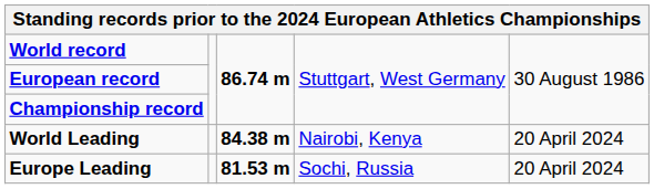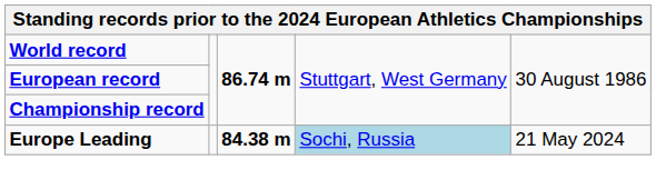 <table class="wikitable">
 <tr>
 <th colspan="5">Standing records prior to the 2024 European Athletics Championships</th>
 </tr>
 <tr>
 <td><strong><a href='#'>World record</a></strong></td>
 <td rowspan=3></td>
 <td rowspan=3><strong>86.74 m</strong></td>
 <td rowspan=3><a href='#'>Stuttgart</a>, <a href='#'>West Germany</a></td>
 <td rowspan=3>30 August 1986</td>
 </tr>
 <tr>
 <td><strong><a href='#'>European record</a></strong></td>
 </tr>
 <tr>
 <td><strong><a href='#'>Championship record</a></strong></td>
 </tr>
 <tr>
-<td><strong>World Leading</strong></td>
+<td><strong>Europe Leading</strong></td>
 <td></td>
 <td><strong>84.38 m</strong></td>
-<td><a href='#'>Nairobi</a>, <a href='#'>Kenya</a></td>
-<td>20 April 2024</td>
-</tr>
-<tr>
-<td><strong>Europe Leading</strong></td>
-<td></td>
-<td><strong>81.53 m</strong></td>
-<td><a href='#'>Sochi</a>, <a href='#'>Russia</a></td>
-<td>20 April 2024</td>
+<td style="background: lightblue;"><a href='#'>Sochi</a>, <a href='#'>Russia</a></td>
+<td>21 May 2024</td>
 </tr>
 </table>
